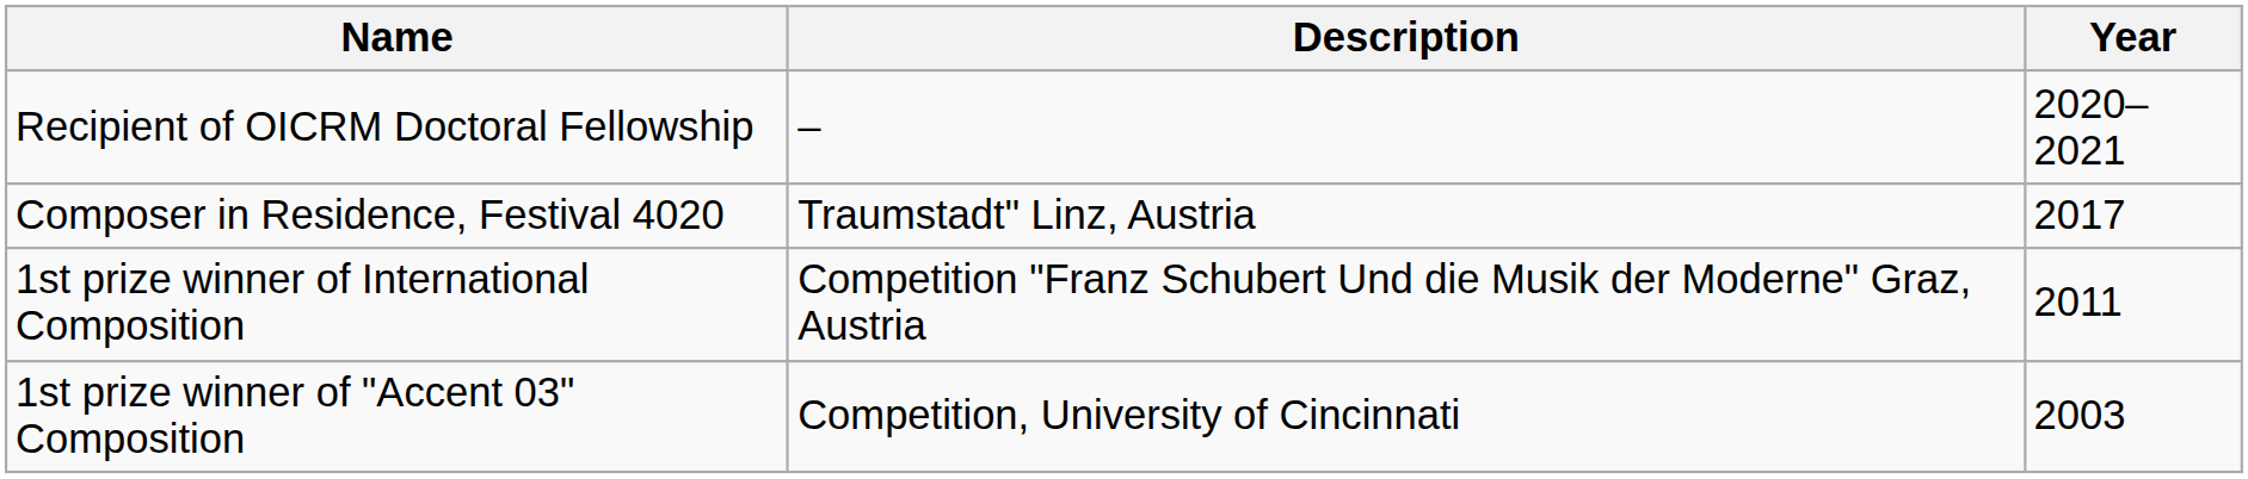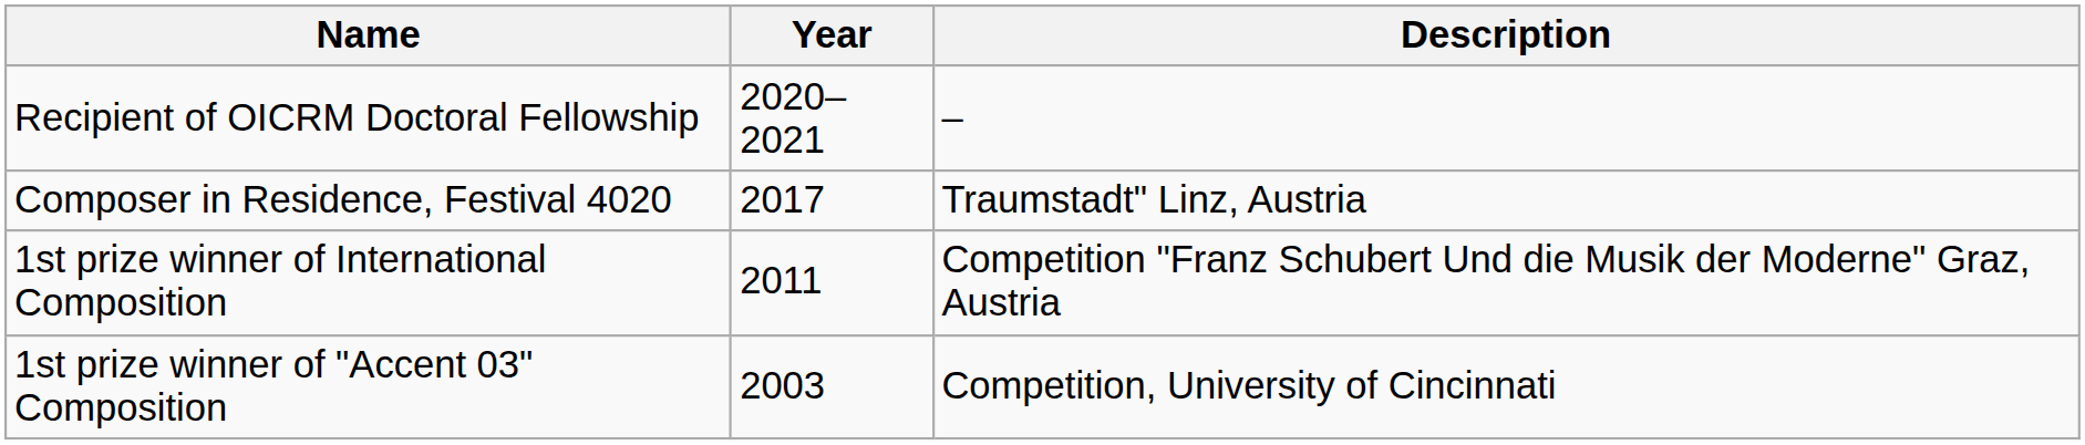 <table class="wikitable sortable">
 <tr>
 <th>Name</th>
+<th>Year</th>
 <th>Description</th>
-<th>Year</th>
 </tr>
 <tr>
 <td>Recipient of OICRM Doctoral Fellowship</td>
+<td>2020–2021</td>
 <td>–</td>
-<td>2020–2021</td>
 </tr>
 <tr>
 <td>Composer in Residence, Festival 4020</td>
+<td>2017</td>
 <td>Traumstadt" Linz, Austria</td>
-<td>2017</td>
 </tr>
 <tr>
 <td>1st prize winner of International Composition</td>
+<td>2011</td>
 <td>Competition "Franz Schubert Und die Musik der Moderne" Graz, Austria</td>
-<td>2011</td>
 </tr>
 <tr>
 <td>1st prize winner of "Accent 03" Composition</td>
+<td>2003</td>
 <td>Competition, University of Cincinnati</td>
-<td>2003</td>
 </tr>
 </table>
